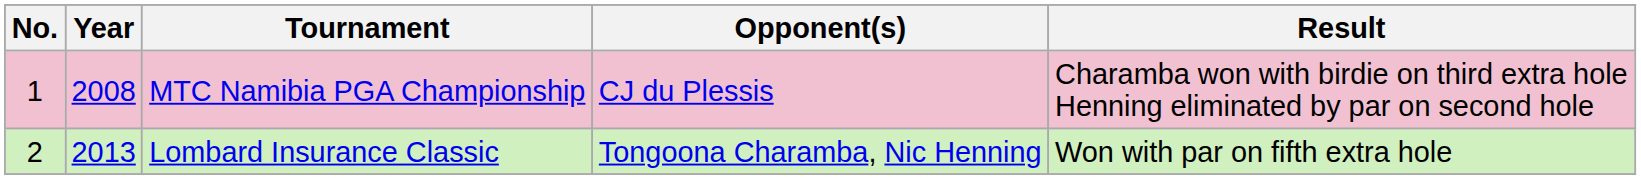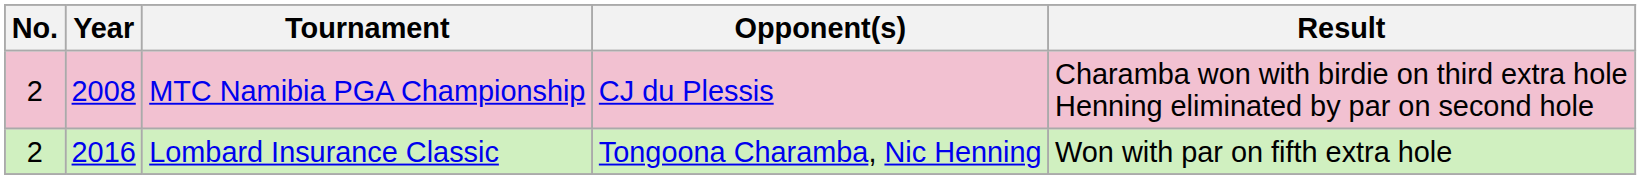 <table class="wikitable" style="font-size:95%;">
 <tr>
 <th>No.</th>
 <th>Year</th>
 <th>Tournament</th>
 <th>Opponent(s)</th>
 <th>Result</th>
 </tr>
 <tr style="background:#F2C1D1;">
-<td align=center>1</td>
+<td align=center>2</td>
 <td><a href='#'>2008</a></td>
 <td><a href='#'>MTC Namibia PGA Championship</a></td>
 <td> <a href='#'>CJ du Plessis</a></td>
 <td>Charamba won with birdie on third extra hole<br>Henning eliminated by par on second hole</td>
 </tr>
 <tr style="background:#D0F0C0;">
 <td align=center>2</td>
-<td><a href='#'>2013</a></td>
+<td><a href='#'>2016</a></td>
 <td><a href='#'>Lombard Insurance Classic</a></td>
 <td> <a href='#'>Tongoona Charamba</a>,  <a href='#'>Nic Henning</a></td>
 <td>Won with par on fifth extra hole</td>
 </tr>
 </table>
